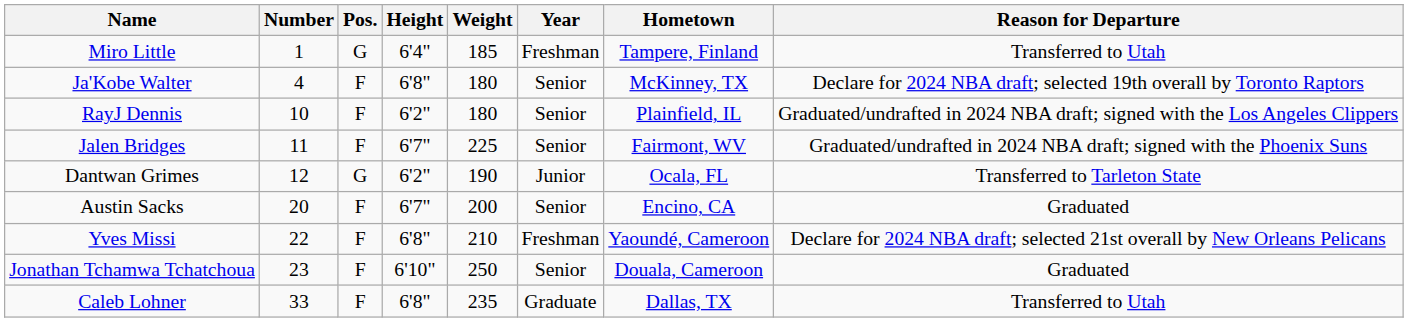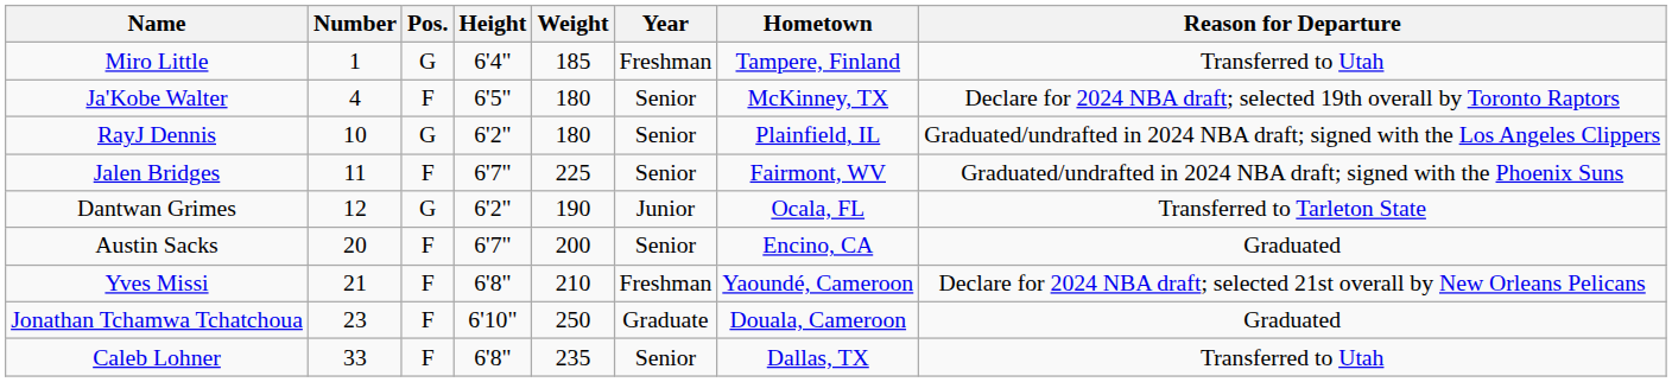 <table class="wikitable sortable" style="text-align: center">
 <tr align=center>
 <th style=>Name</th>
 <th style=>Number</th>
 <th style=>Pos.</th>
 <th style=>Height</th>
 <th style=>Weight</th>
 <th style=>Year</th>
 <th style=>Hometown</th>
 <th style=>Reason for Departure</th>
 </tr>
 <tr>
 <td><a href='#'>Miro Little</a></td>
 <td>1</td>
 <td>G</td>
 <td>6'4"</td>
 <td>185</td>
 <td>Freshman</td>
 <td><a href='#'>Tampere, Finland</a></td>
 <td>Transferred to <a href='#'>Utah</a></td>
 </tr>
 <tr>
 <td><a href='#'>Ja'Kobe Walter</a></td>
 <td>4</td>
 <td>F</td>
-<td>6'8"</td>
+<td>6'5"</td>
 <td>180</td>
 <td> Senior</td>
 <td><a href='#'>McKinney, TX</a></td>
 <td>Declare for <a href='#'>2024 NBA draft</a>; selected 19th overall by <a href='#'>Toronto Raptors</a></td>
 </tr>
 <tr>
 <td><a href='#'>RayJ Dennis</a></td>
 <td>10</td>
-<td>F</td>
+<td>G</td>
 <td>6'2"</td>
 <td>180</td>
 <td>Senior</td>
 <td><a href='#'>Plainfield, IL</a></td>
 <td>Graduated/undrafted in 2024 NBA draft; signed with the <a href='#'>Los Angeles Clippers</a></td>
 </tr>
 <tr>
 <td><a href='#'>Jalen Bridges</a></td>
 <td>11</td>
 <td>F</td>
 <td>6'7"</td>
 <td>225</td>
 <td> Senior</td>
 <td><a href='#'>Fairmont, WV</a></td>
 <td>Graduated/undrafted in 2024 NBA draft; signed with the <a href='#'>Phoenix Suns</a></td>
 </tr>
 <tr>
 <td>Dantwan Grimes</td>
 <td>12</td>
 <td>G</td>
 <td>6'2"</td>
 <td>190</td>
 <td> Junior</td>
 <td><a href='#'>Ocala, FL</a></td>
 <td>Transferred to <a href='#'>Tarleton State</a></td>
 </tr>
 <tr>
 <td>Austin Sacks</td>
 <td>20</td>
 <td>F</td>
 <td>6'7"</td>
 <td>200</td>
 <td>Senior</td>
 <td><a href='#'>Encino, CA</a></td>
 <td>Graduated</td>
 </tr>
 <tr>
 <td><a href='#'>Yves Missi</a></td>
-<td>22</td>
+<td>21</td>
 <td>F</td>
 <td>6'8"</td>
 <td>210</td>
 <td>Freshman</td>
 <td><a href='#'>Yaoundé, Cameroon</a></td>
 <td>Declare for <a href='#'>2024 NBA draft</a>; selected 21st overall by <a href='#'>New Orleans Pelicans</a></td>
 </tr>
 <tr>
 <td><a href='#'>Jonathan Tchamwa Tchatchoua</a></td>
 <td>23</td>
 <td>F</td>
 <td>6'10"</td>
 <td>250</td>
-<td>Senior</td>
+<td>Graduate</td>
 <td><a href='#'>Douala, Cameroon</a></td>
 <td>Graduated</td>
 </tr>
 <tr>
 <td><a href='#'>Caleb Lohner</a></td>
 <td>33</td>
 <td>F</td>
 <td>6'8"</td>
 <td>235</td>
-<td>Graduate</td>
+<td>Senior</td>
 <td><a href='#'>Dallas, TX</a></td>
 <td>Transferred to <a href='#'>Utah</a></td>
 </tr>
 </table>
